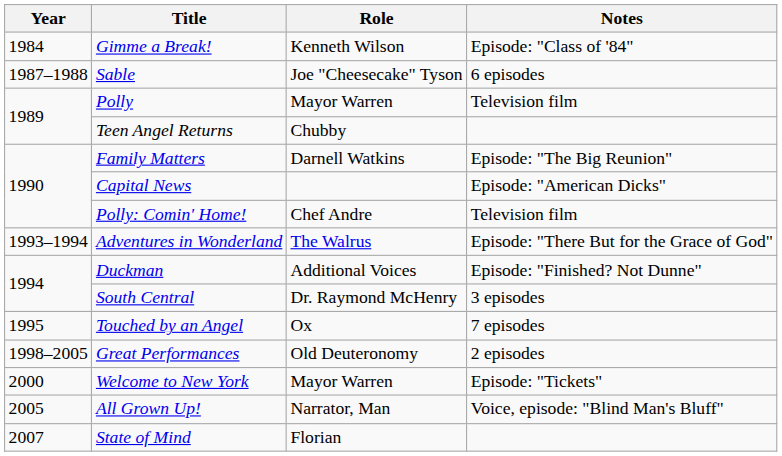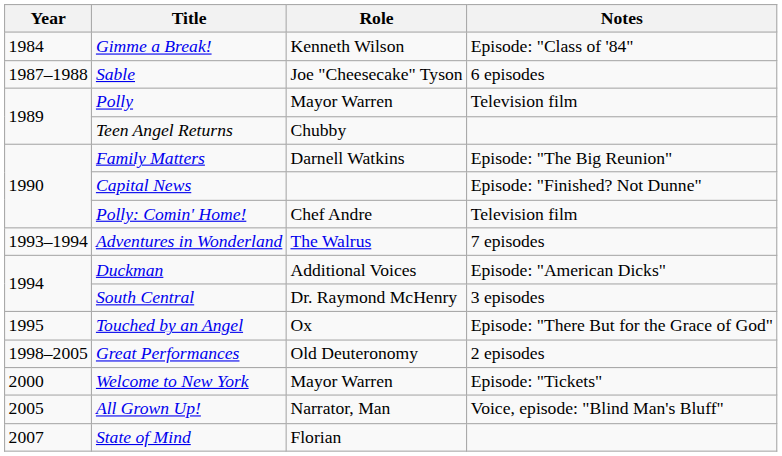 <table class="wikitable">
 <tr>
 <th>Year</th>
 <th>Title</th>
 <th>Role</th>
 <th>Notes</th>
 </tr>
 <tr>
 <td>1984</td>
 <td><em><a href='#'>Gimme a Break!</a></em></td>
 <td>Kenneth Wilson</td>
 <td>Episode: "Class of '84"</td>
 </tr>
 <tr>
 <td>1987–1988</td>
 <td><em><a href='#'>Sable</a></em></td>
 <td>Joe "Cheesecake" Tyson</td>
 <td>6 episodes</td>
 </tr>
 <tr>
 <td rowspan="2">1989</td>
 <td><em><a href='#'>Polly</a></em></td>
 <td>Mayor Warren</td>
 <td>Television film</td>
 </tr>
 <tr>
 <td><em>Teen Angel Returns</em></td>
 <td>Chubby</td>
 <td></td>
 </tr>
 <tr>
 <td rowspan="3">1990</td>
 <td><em><a href='#'>Family Matters</a></em></td>
 <td>Darnell Watkins</td>
 <td>Episode: "The Big Reunion"</td>
 </tr>
 <tr>
 <td><em><a href='#'>Capital News</a></em></td>
 <td></td>
-<td>Episode: "American Dicks"</td>
+<td>Episode: "Finished? Not Dunne"</td>
 </tr>
 <tr>
 <td><em><a href='#'>Polly: Comin' Home!</a></em></td>
 <td>Chef Andre</td>
 <td>Television film</td>
 </tr>
 <tr>
 <td>1993–1994</td>
 <td><em><a href='#'>Adventures in Wonderland</a></em></td>
 <td><a href='#'>The Walrus</a></td>
-<td>Episode: "There But for the Grace of God"</td>
+<td>7 episodes</td>
 </tr>
 <tr>
 <td rowspan="2">1994</td>
 <td><em><a href='#'>Duckman</a></em></td>
 <td>Additional Voices</td>
-<td>Episode: "Finished? Not Dunne"</td>
+<td>Episode: "American Dicks"</td>
 </tr>
 <tr>
 <td><em><a href='#'>South Central</a></em></td>
 <td>Dr. Raymond McHenry</td>
 <td>3 episodes</td>
 </tr>
 <tr>
 <td>1995</td>
 <td><em><a href='#'>Touched by an Angel</a></em></td>
 <td>Ox</td>
-<td>7 episodes</td>
+<td>Episode: "There But for the Grace of God"</td>
 </tr>
 <tr>
 <td>1998–2005</td>
 <td><em><a href='#'>Great Performances</a></em></td>
 <td>Old Deuteronomy</td>
 <td>2 episodes</td>
 </tr>
 <tr>
 <td>2000</td>
 <td><em><a href='#'>Welcome to New York</a></em></td>
 <td>Mayor Warren</td>
 <td>Episode: "Tickets"</td>
 </tr>
 <tr>
 <td>2005</td>
 <td><em><a href='#'>All Grown Up!</a></em></td>
 <td>Narrator, Man</td>
 <td>Voice, episode: "Blind Man's Bluff"</td>
 </tr>
 <tr>
 <td>2007</td>
 <td><em><a href='#'>State of Mind</a></em></td>
 <td>Florian</td>
 <td></td>
 </tr>
 </table>
